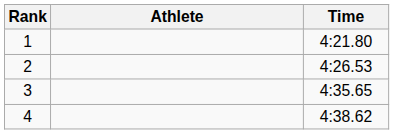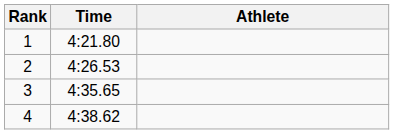 <table class=wikitable style="text-align:center">
 <tr>
 <th width=40>Rank</th>
+<th width=80>Time</th>
 <th width=250>Athlete</th>
-<th width=80>Time</th>
 </tr>
 <tr>
 <td>1</td>
+<td>4:21.80</td>
 <td align=left></td>
-<td>4:21.80</td>
 </tr>
 <tr>
 <td>2</td>
+<td>4:26.53</td>
 <td align=left></td>
-<td>4:26.53</td>
 </tr>
 <tr>
 <td>3</td>
+<td>4:35.65</td>
 <td align=left></td>
-<td>4:35.65</td>
 </tr>
 <tr>
 <td>4</td>
+<td>4:38.62</td>
 <td align=left></td>
-<td>4:38.62</td>
 </tr>
 </table>
